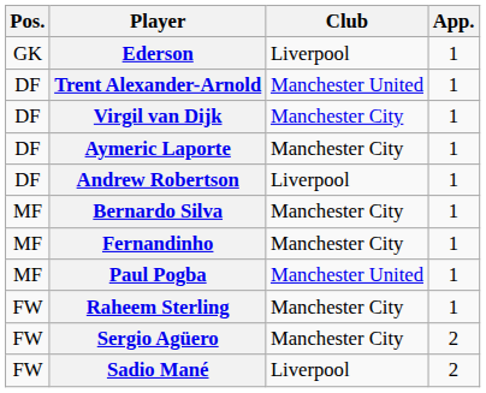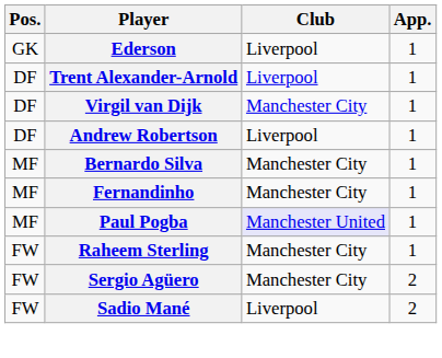 <table class="wikitable plainrowheaders" style="text-align: left">
 <tr>
 <th scope=col>Pos.</th>
 <th scope=col>Player</th>
 <th scope=col>Club</th>
 <th scope=col>App.</th>
 </tr>
 <tr>
 <td style=text-align:center>GK</td>
 <th scope=row><a href='#'>Ederson</a></th>
 <td>Liverpool</td>
 <td style=text-align:center>1</td>
 </tr>
 <tr>
 <td style=text-align:center>DF</td>
 <th scope=row><a href='#'>Trent Alexander-Arnold</a></th>
-<td><a href='#'>Manchester United</a></td>
+<td><a href='#'>Liverpool</a></td>
 <td style=text-align:center>1</td>
 </tr>
 <tr>
 <td style=text-align:center>DF</td>
 <th scope=row><a href='#'>Virgil van Dijk</a></th>
 <td><a href='#'>Manchester City</a></td>
-<td style=text-align:center>1</td>
-</tr>
-<tr>
-<td style=text-align:center>DF</td>
-<th scope=row><a href='#'>Aymeric Laporte</a></th>
-<td>Manchester City</td>
 <td style=text-align:center>1</td>
 </tr>
 <tr>
 <td style=text-align:center>DF</td>
 <th scope=row><a href='#'>Andrew Robertson</a></th>
 <td>Liverpool</td>
 <td style=text-align:center>1</td>
 </tr>
 <tr>
 <td style=text-align:center>MF</td>
 <th scope=row><a href='#'>Bernardo Silva</a></th>
 <td>Manchester City</td>
 <td style=text-align:center>1</td>
 </tr>
 <tr>
 <td style=text-align:center>MF</td>
 <th scope=row><a href='#'>Fernandinho</a></th>
 <td>Manchester City</td>
 <td style=text-align:center>1</td>
 </tr>
 <tr>
 <td style=text-align:center>MF</td>
 <th scope=row><a href='#'>Paul Pogba</a></th>
-<td><a href='#'>Manchester United</a></td>
+<td style="background: lavender;"><a href='#'>Manchester United</a></td>
 <td style=text-align:center>1</td>
 </tr>
 <tr>
 <td style=text-align:center>FW</td>
 <th scope=row><a href='#'>Raheem Sterling</a></th>
 <td>Manchester City</td>
 <td style=text-align:center>1</td>
 </tr>
 <tr>
 <td style=text-align:center>FW</td>
 <th scope=row><a href='#'>Sergio Agüero</a> </th>
 <td>Manchester City</td>
 <td style=text-align:center>2</td>
 </tr>
 <tr>
 <td style=text-align:center>FW</td>
 <th scope=row><a href='#'>Sadio Mané</a> </th>
 <td>Liverpool</td>
 <td style=text-align:center>2</td>
 </tr>
 </table>
